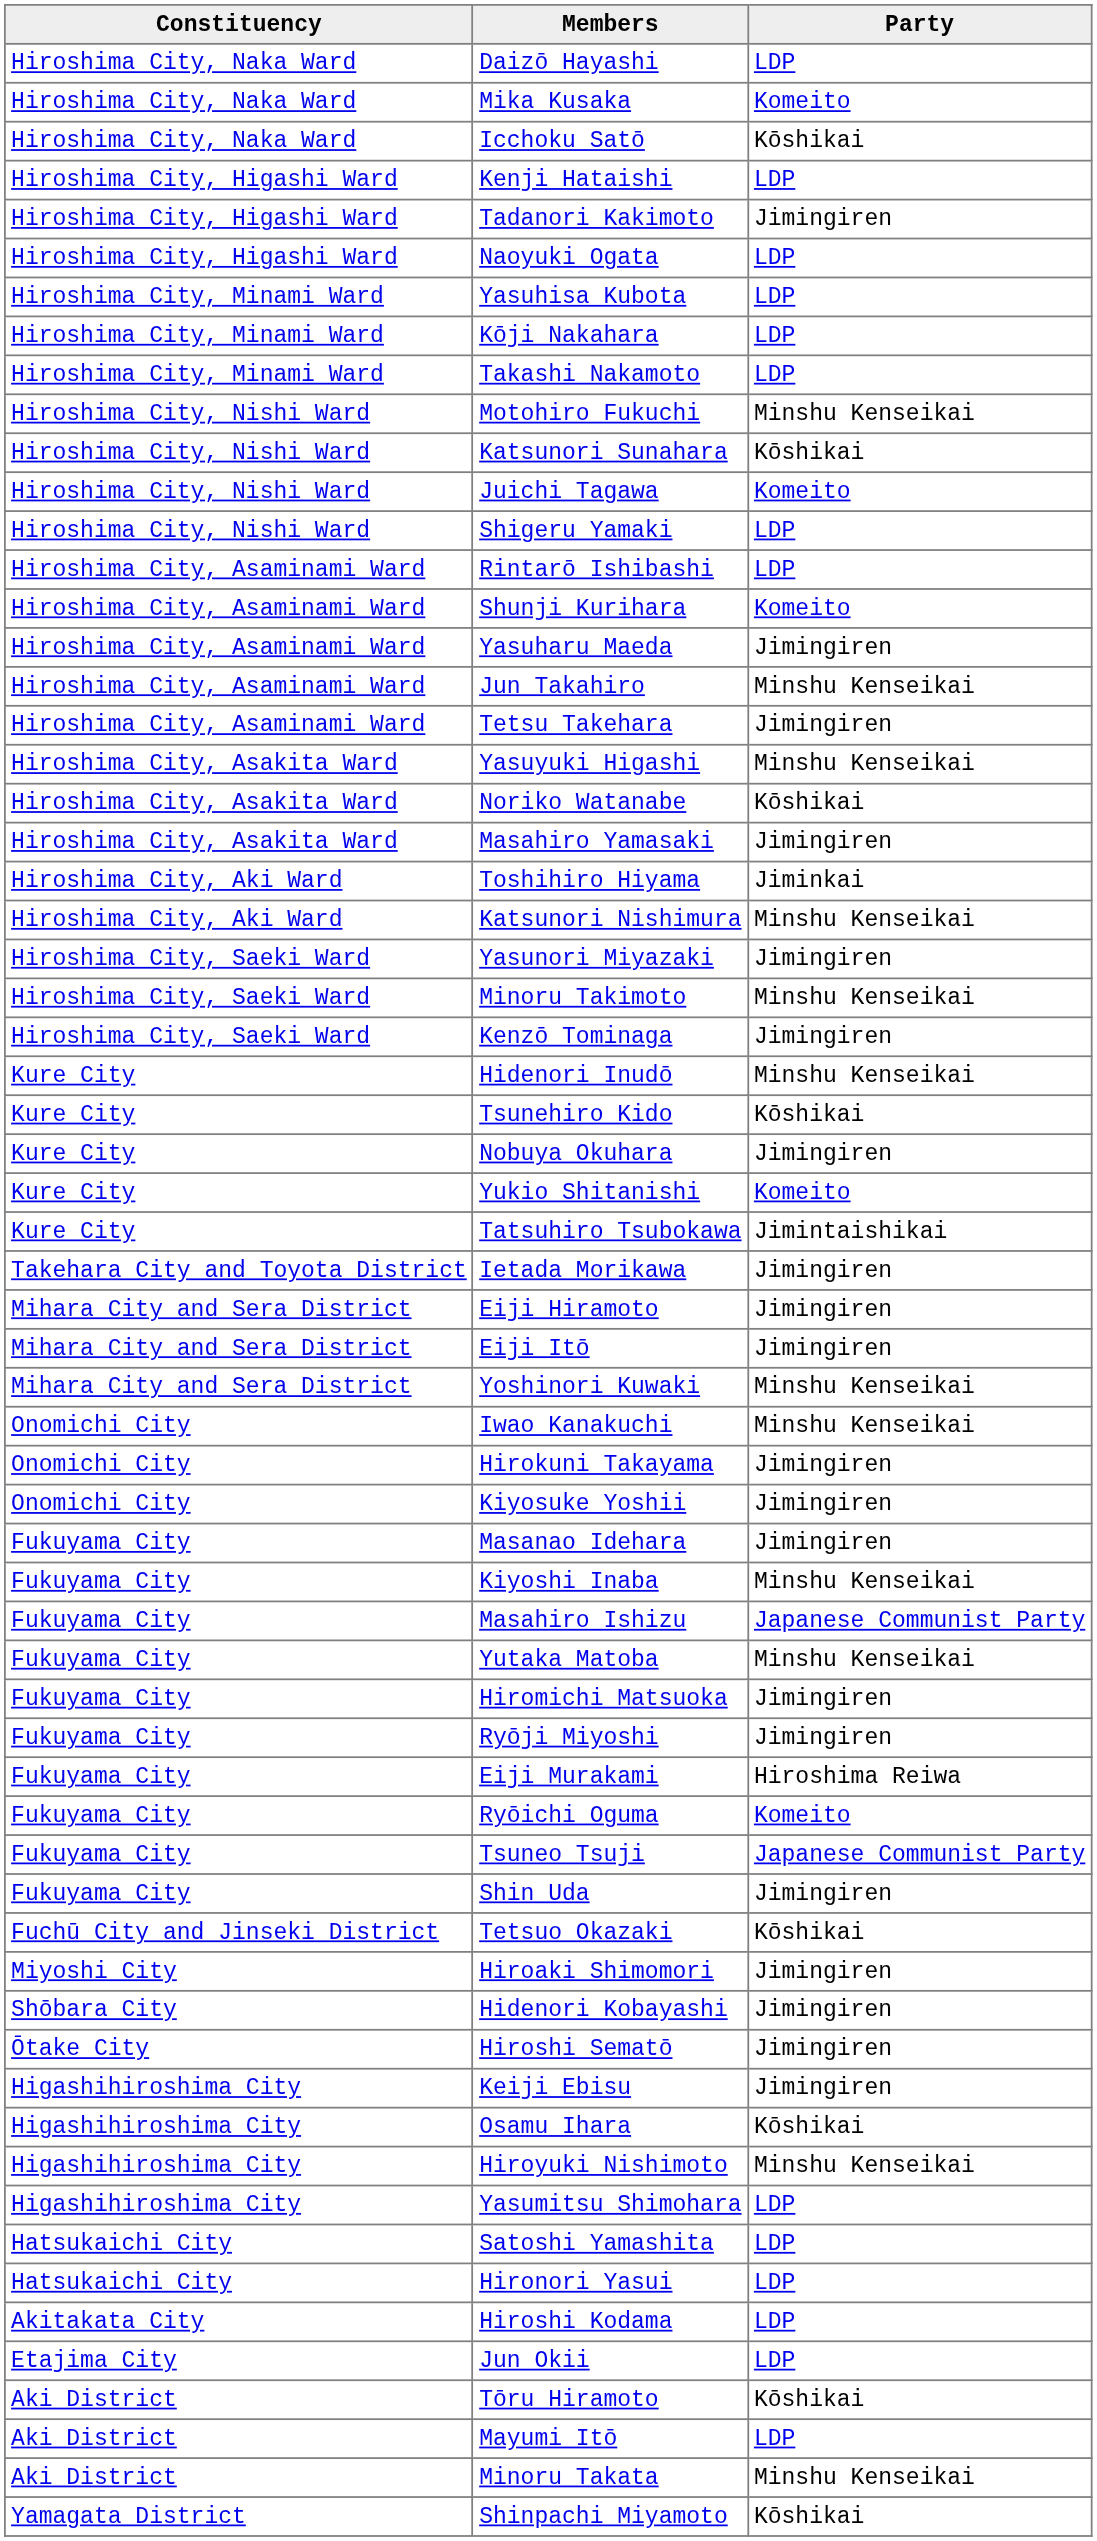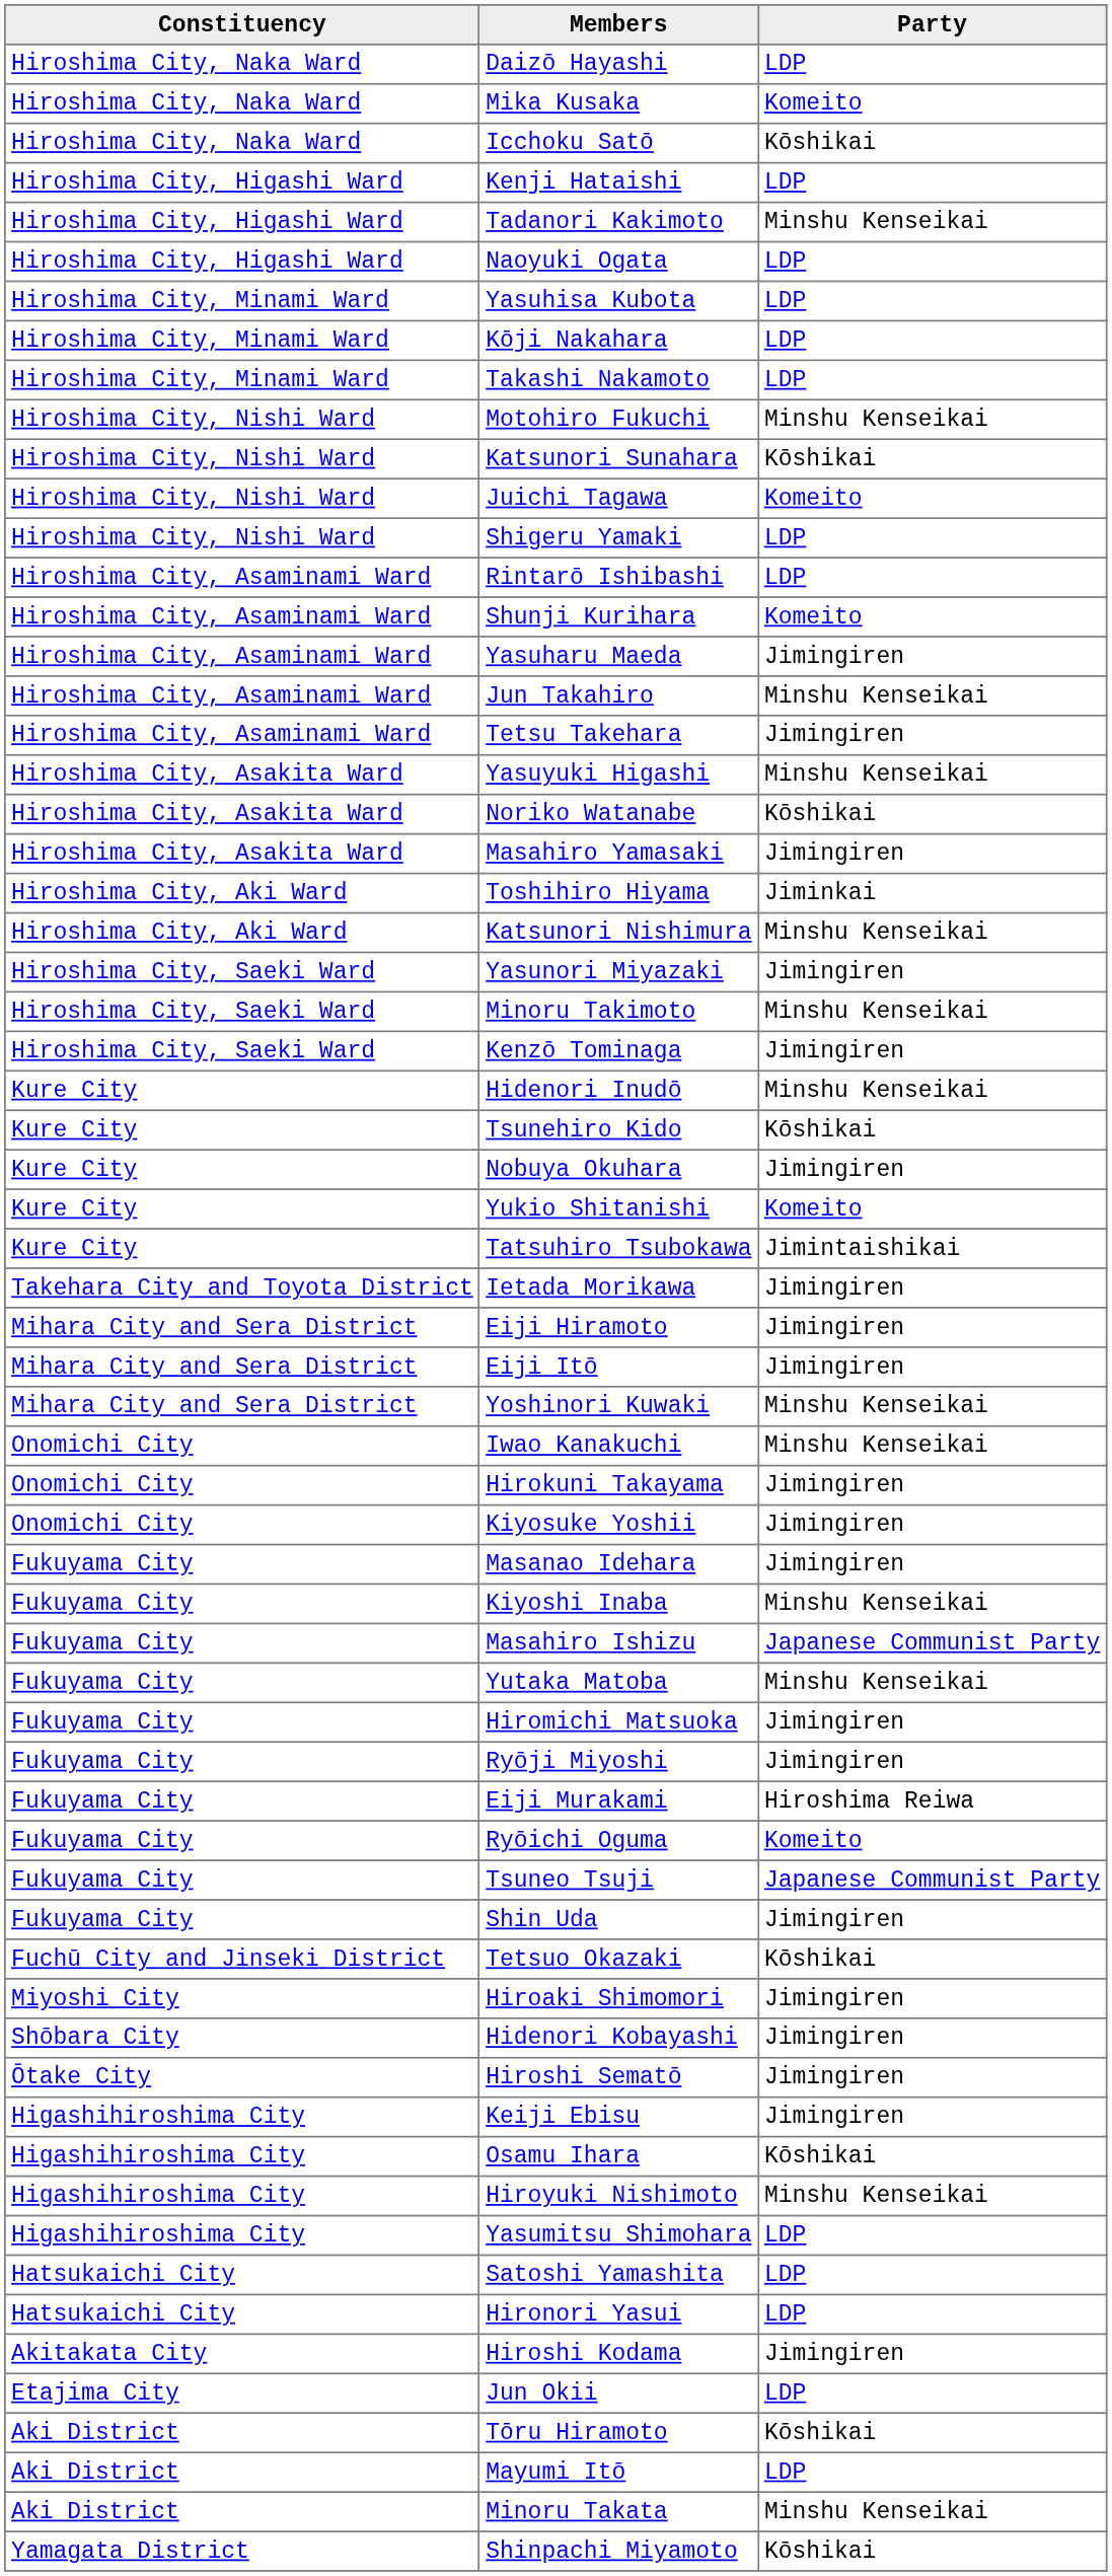 <table border="1" frame="box" rules="all" cellspacing="0" cellpadding="3">
 <tr style="background:#eee">
 <th>Constituency</th>
 <th>Members</th>
 <th>Party</th>
 </tr>
 <tr>
 <td><a href='#'>Hiroshima City, Naka Ward</a></td>
 <td><a href='#'>Daizō Hayashi</a></td>
 <td><a href='#'>LDP</a></td>
 </tr>
 <tr>
 <td><a href='#'>Hiroshima City, Naka Ward</a></td>
 <td><a href='#'>Mika Kusaka</a></td>
 <td><a href='#'>Komeito</a></td>
 </tr>
 <tr>
 <td><a href='#'>Hiroshima City, Naka Ward</a></td>
 <td><a href='#'>Icchoku Satō</a></td>
 <td>Kōshikai</td>
 </tr>
 <tr>
 <td><a href='#'>Hiroshima City, Higashi Ward</a></td>
 <td><a href='#'>Kenji Hataishi</a></td>
 <td><a href='#'>LDP</a></td>
 </tr>
 <tr>
 <td><a href='#'>Hiroshima City, Higashi Ward</a></td>
 <td><a href='#'>Tadanori Kakimoto</a></td>
-<td>Jimingiren</td>
+<td>Minshu Kenseikai</td>
 </tr>
 <tr>
 <td><a href='#'>Hiroshima City, Higashi Ward</a></td>
 <td><a href='#'>Naoyuki Ogata</a></td>
 <td><a href='#'>LDP</a></td>
 </tr>
 <tr>
 <td><a href='#'>Hiroshima City, Minami Ward</a></td>
 <td><a href='#'>Yasuhisa Kubota</a></td>
 <td><a href='#'>LDP</a></td>
 </tr>
 <tr>
 <td><a href='#'>Hiroshima City, Minami Ward</a></td>
 <td><a href='#'>Kōji Nakahara</a></td>
 <td><a href='#'>LDP</a></td>
 </tr>
 <tr>
 <td><a href='#'>Hiroshima City, Minami Ward</a></td>
 <td><a href='#'>Takashi Nakamoto</a></td>
 <td><a href='#'>LDP</a></td>
 </tr>
 <tr>
 <td><a href='#'>Hiroshima City, Nishi Ward</a></td>
 <td><a href='#'>Motohiro Fukuchi</a></td>
 <td>Minshu Kenseikai</td>
 </tr>
 <tr>
 <td><a href='#'>Hiroshima City, Nishi Ward</a></td>
 <td><a href='#'>Katsunori Sunahara</a></td>
 <td>Kōshikai</td>
 </tr>
 <tr>
 <td><a href='#'>Hiroshima City, Nishi Ward</a></td>
 <td><a href='#'>Juichi Tagawa</a></td>
 <td><a href='#'>Komeito</a></td>
 </tr>
 <tr>
 <td><a href='#'>Hiroshima City, Nishi Ward</a></td>
 <td><a href='#'>Shigeru Yamaki</a></td>
 <td><a href='#'>LDP</a></td>
 </tr>
 <tr>
 <td><a href='#'>Hiroshima City, Asaminami Ward</a></td>
 <td><a href='#'>Rintarō Ishibashi</a></td>
 <td><a href='#'>LDP</a></td>
 </tr>
 <tr>
 <td><a href='#'>Hiroshima City, Asaminami Ward</a></td>
 <td><a href='#'>Shunji Kurihara</a></td>
 <td><a href='#'>Komeito</a></td>
 </tr>
 <tr>
 <td><a href='#'>Hiroshima City, Asaminami Ward</a></td>
 <td><a href='#'>Yasuharu Maeda</a></td>
 <td>Jimingiren</td>
 </tr>
 <tr>
 <td><a href='#'>Hiroshima City, Asaminami Ward</a></td>
 <td><a href='#'>Jun Takahiro</a></td>
 <td>Minshu Kenseikai</td>
 </tr>
 <tr>
 <td><a href='#'>Hiroshima City, Asaminami Ward</a></td>
 <td><a href='#'>Tetsu Takehara</a></td>
 <td>Jimingiren</td>
 </tr>
 <tr>
 <td><a href='#'>Hiroshima City, Asakita Ward</a></td>
 <td><a href='#'>Yasuyuki Higashi</a></td>
 <td>Minshu Kenseikai</td>
 </tr>
 <tr>
 <td><a href='#'>Hiroshima City, Asakita Ward</a></td>
 <td><a href='#'>Noriko Watanabe</a></td>
 <td>Kōshikai</td>
 </tr>
 <tr>
 <td><a href='#'>Hiroshima City, Asakita Ward</a></td>
 <td><a href='#'>Masahiro Yamasaki</a></td>
 <td>Jimingiren</td>
 </tr>
 <tr>
 <td><a href='#'>Hiroshima City, Aki Ward</a></td>
 <td><a href='#'>Toshihiro Hiyama</a></td>
 <td>Jiminkai</td>
 </tr>
 <tr>
 <td><a href='#'>Hiroshima City, Aki Ward</a></td>
 <td><a href='#'>Katsunori Nishimura</a></td>
 <td>Minshu Kenseikai</td>
 </tr>
 <tr>
 <td><a href='#'>Hiroshima City, Saeki Ward</a></td>
 <td><a href='#'>Yasunori Miyazaki</a></td>
 <td>Jimingiren</td>
 </tr>
 <tr>
 <td><a href='#'>Hiroshima City, Saeki Ward</a></td>
 <td><a href='#'>Minoru Takimoto</a></td>
 <td>Minshu Kenseikai</td>
 </tr>
 <tr>
 <td><a href='#'>Hiroshima City, Saeki Ward</a></td>
 <td><a href='#'>Kenzō Tominaga</a></td>
 <td>Jimingiren</td>
 </tr>
 <tr>
 <td><a href='#'>Kure City</a></td>
 <td><a href='#'>Hidenori Inudō</a></td>
 <td>Minshu Kenseikai</td>
 </tr>
 <tr>
 <td><a href='#'>Kure City</a></td>
 <td><a href='#'>Tsunehiro Kido</a></td>
 <td>Kōshikai</td>
 </tr>
 <tr>
 <td><a href='#'>Kure City</a></td>
 <td><a href='#'>Nobuya Okuhara</a></td>
 <td>Jimingiren</td>
 </tr>
 <tr>
 <td><a href='#'>Kure City</a></td>
 <td><a href='#'>Yukio Shitanishi</a></td>
 <td><a href='#'>Komeito</a></td>
 </tr>
 <tr>
 <td><a href='#'>Kure City</a></td>
 <td><a href='#'>Tatsuhiro Tsubokawa</a></td>
 <td>Jimintaishikai</td>
 </tr>
 <tr>
 <td><a href='#'>Takehara City and Toyota District</a></td>
 <td><a href='#'>Ietada Morikawa</a></td>
 <td>Jimingiren</td>
 </tr>
 <tr>
 <td><a href='#'>Mihara City and Sera District</a></td>
 <td><a href='#'>Eiji Hiramoto</a></td>
 <td>Jimingiren</td>
 </tr>
 <tr>
 <td><a href='#'>Mihara City and Sera District</a></td>
 <td><a href='#'>Eiji Itō</a></td>
 <td>Jimingiren</td>
 </tr>
 <tr>
 <td><a href='#'>Mihara City and Sera District</a></td>
 <td><a href='#'>Yoshinori Kuwaki</a></td>
 <td>Minshu Kenseikai</td>
 </tr>
 <tr>
 <td><a href='#'>Onomichi City</a></td>
 <td><a href='#'>Iwao Kanakuchi</a></td>
 <td>Minshu Kenseikai</td>
 </tr>
 <tr>
 <td><a href='#'>Onomichi City</a></td>
 <td><a href='#'>Hirokuni Takayama</a></td>
 <td>Jimingiren</td>
 </tr>
 <tr>
 <td><a href='#'>Onomichi City</a></td>
 <td><a href='#'>Kiyosuke Yoshii</a></td>
 <td>Jimingiren</td>
 </tr>
 <tr>
 <td><a href='#'>Fukuyama City</a></td>
 <td><a href='#'>Masanao Idehara</a></td>
 <td>Jimingiren</td>
 </tr>
 <tr>
 <td><a href='#'>Fukuyama City</a></td>
 <td><a href='#'>Kiyoshi Inaba</a></td>
 <td>Minshu Kenseikai</td>
 </tr>
 <tr>
 <td><a href='#'>Fukuyama City</a></td>
 <td><a href='#'>Masahiro Ishizu</a></td>
 <td><a href='#'>Japanese Communist Party</a></td>
 </tr>
 <tr>
 <td><a href='#'>Fukuyama City</a></td>
 <td><a href='#'>Yutaka Matoba</a></td>
 <td>Minshu Kenseikai</td>
 </tr>
 <tr>
 <td><a href='#'>Fukuyama City</a></td>
 <td><a href='#'>Hiromichi Matsuoka</a></td>
 <td>Jimingiren</td>
 </tr>
 <tr>
 <td><a href='#'>Fukuyama City</a></td>
 <td><a href='#'>Ryōji Miyoshi</a></td>
 <td>Jimingiren</td>
 </tr>
 <tr>
 <td><a href='#'>Fukuyama City</a></td>
 <td><a href='#'>Eiji Murakami</a></td>
 <td>Hiroshima Reiwa</td>
 </tr>
 <tr>
 <td><a href='#'>Fukuyama City</a></td>
 <td><a href='#'>Ryōichi Oguma</a></td>
 <td><a href='#'>Komeito</a></td>
 </tr>
 <tr>
 <td><a href='#'>Fukuyama City</a></td>
 <td><a href='#'>Tsuneo Tsuji</a></td>
 <td><a href='#'>Japanese Communist Party</a></td>
 </tr>
 <tr>
 <td><a href='#'>Fukuyama City</a></td>
 <td><a href='#'>Shin Uda</a></td>
 <td>Jimingiren</td>
 </tr>
 <tr>
 <td><a href='#'>Fuchū City and Jinseki District</a></td>
 <td><a href='#'>Tetsuo Okazaki</a></td>
 <td>Kōshikai</td>
 </tr>
 <tr>
 <td><a href='#'>Miyoshi City</a></td>
 <td><a href='#'>Hiroaki Shimomori</a></td>
 <td>Jimingiren</td>
 </tr>
 <tr>
 <td><a href='#'>Shōbara City</a></td>
 <td><a href='#'>Hidenori Kobayashi</a></td>
 <td>Jimingiren</td>
 </tr>
 <tr>
 <td><a href='#'>Ōtake City</a></td>
 <td><a href='#'>Hiroshi Sematō</a></td>
 <td>Jimingiren</td>
 </tr>
 <tr>
 <td><a href='#'>Higashihiroshima City</a></td>
 <td><a href='#'>Keiji Ebisu</a></td>
 <td>Jimingiren</td>
 </tr>
 <tr>
 <td><a href='#'>Higashihiroshima City</a></td>
 <td><a href='#'>Osamu Ihara</a></td>
 <td>Kōshikai</td>
 </tr>
 <tr>
 <td><a href='#'>Higashihiroshima City</a></td>
 <td><a href='#'>Hiroyuki Nishimoto</a></td>
 <td>Minshu Kenseikai</td>
 </tr>
 <tr>
 <td><a href='#'>Higashihiroshima City</a></td>
 <td><a href='#'>Yasumitsu Shimohara</a></td>
 <td><a href='#'>LDP</a></td>
 </tr>
 <tr>
 <td><a href='#'>Hatsukaichi City</a></td>
 <td><a href='#'>Satoshi Yamashita</a></td>
 <td><a href='#'>LDP</a></td>
 </tr>
 <tr>
 <td><a href='#'>Hatsukaichi City</a></td>
 <td><a href='#'>Hironori Yasui</a></td>
 <td><a href='#'>LDP</a></td>
 </tr>
 <tr>
 <td><a href='#'>Akitakata City</a></td>
 <td><a href='#'>Hiroshi Kodama</a></td>
-<td><a href='#'>LDP</a></td>
+<td>Jimingiren</td>
 </tr>
 <tr>
 <td><a href='#'>Etajima City</a></td>
 <td><a href='#'>Jun Okii</a></td>
 <td><a href='#'>LDP</a></td>
 </tr>
 <tr>
 <td><a href='#'>Aki District</a></td>
 <td><a href='#'>Tōru Hiramoto</a></td>
 <td>Kōshikai</td>
 </tr>
 <tr>
 <td><a href='#'>Aki District</a></td>
 <td><a href='#'>Mayumi Itō</a></td>
 <td><a href='#'>LDP</a></td>
 </tr>
 <tr>
 <td><a href='#'>Aki District</a></td>
 <td><a href='#'>Minoru Takata</a></td>
 <td>Minshu Kenseikai</td>
 </tr>
 <tr>
 <td><a href='#'>Yamagata District</a></td>
 <td><a href='#'>Shinpachi Miyamoto</a></td>
 <td>Kōshikai</td>
 </tr>
 </table>
